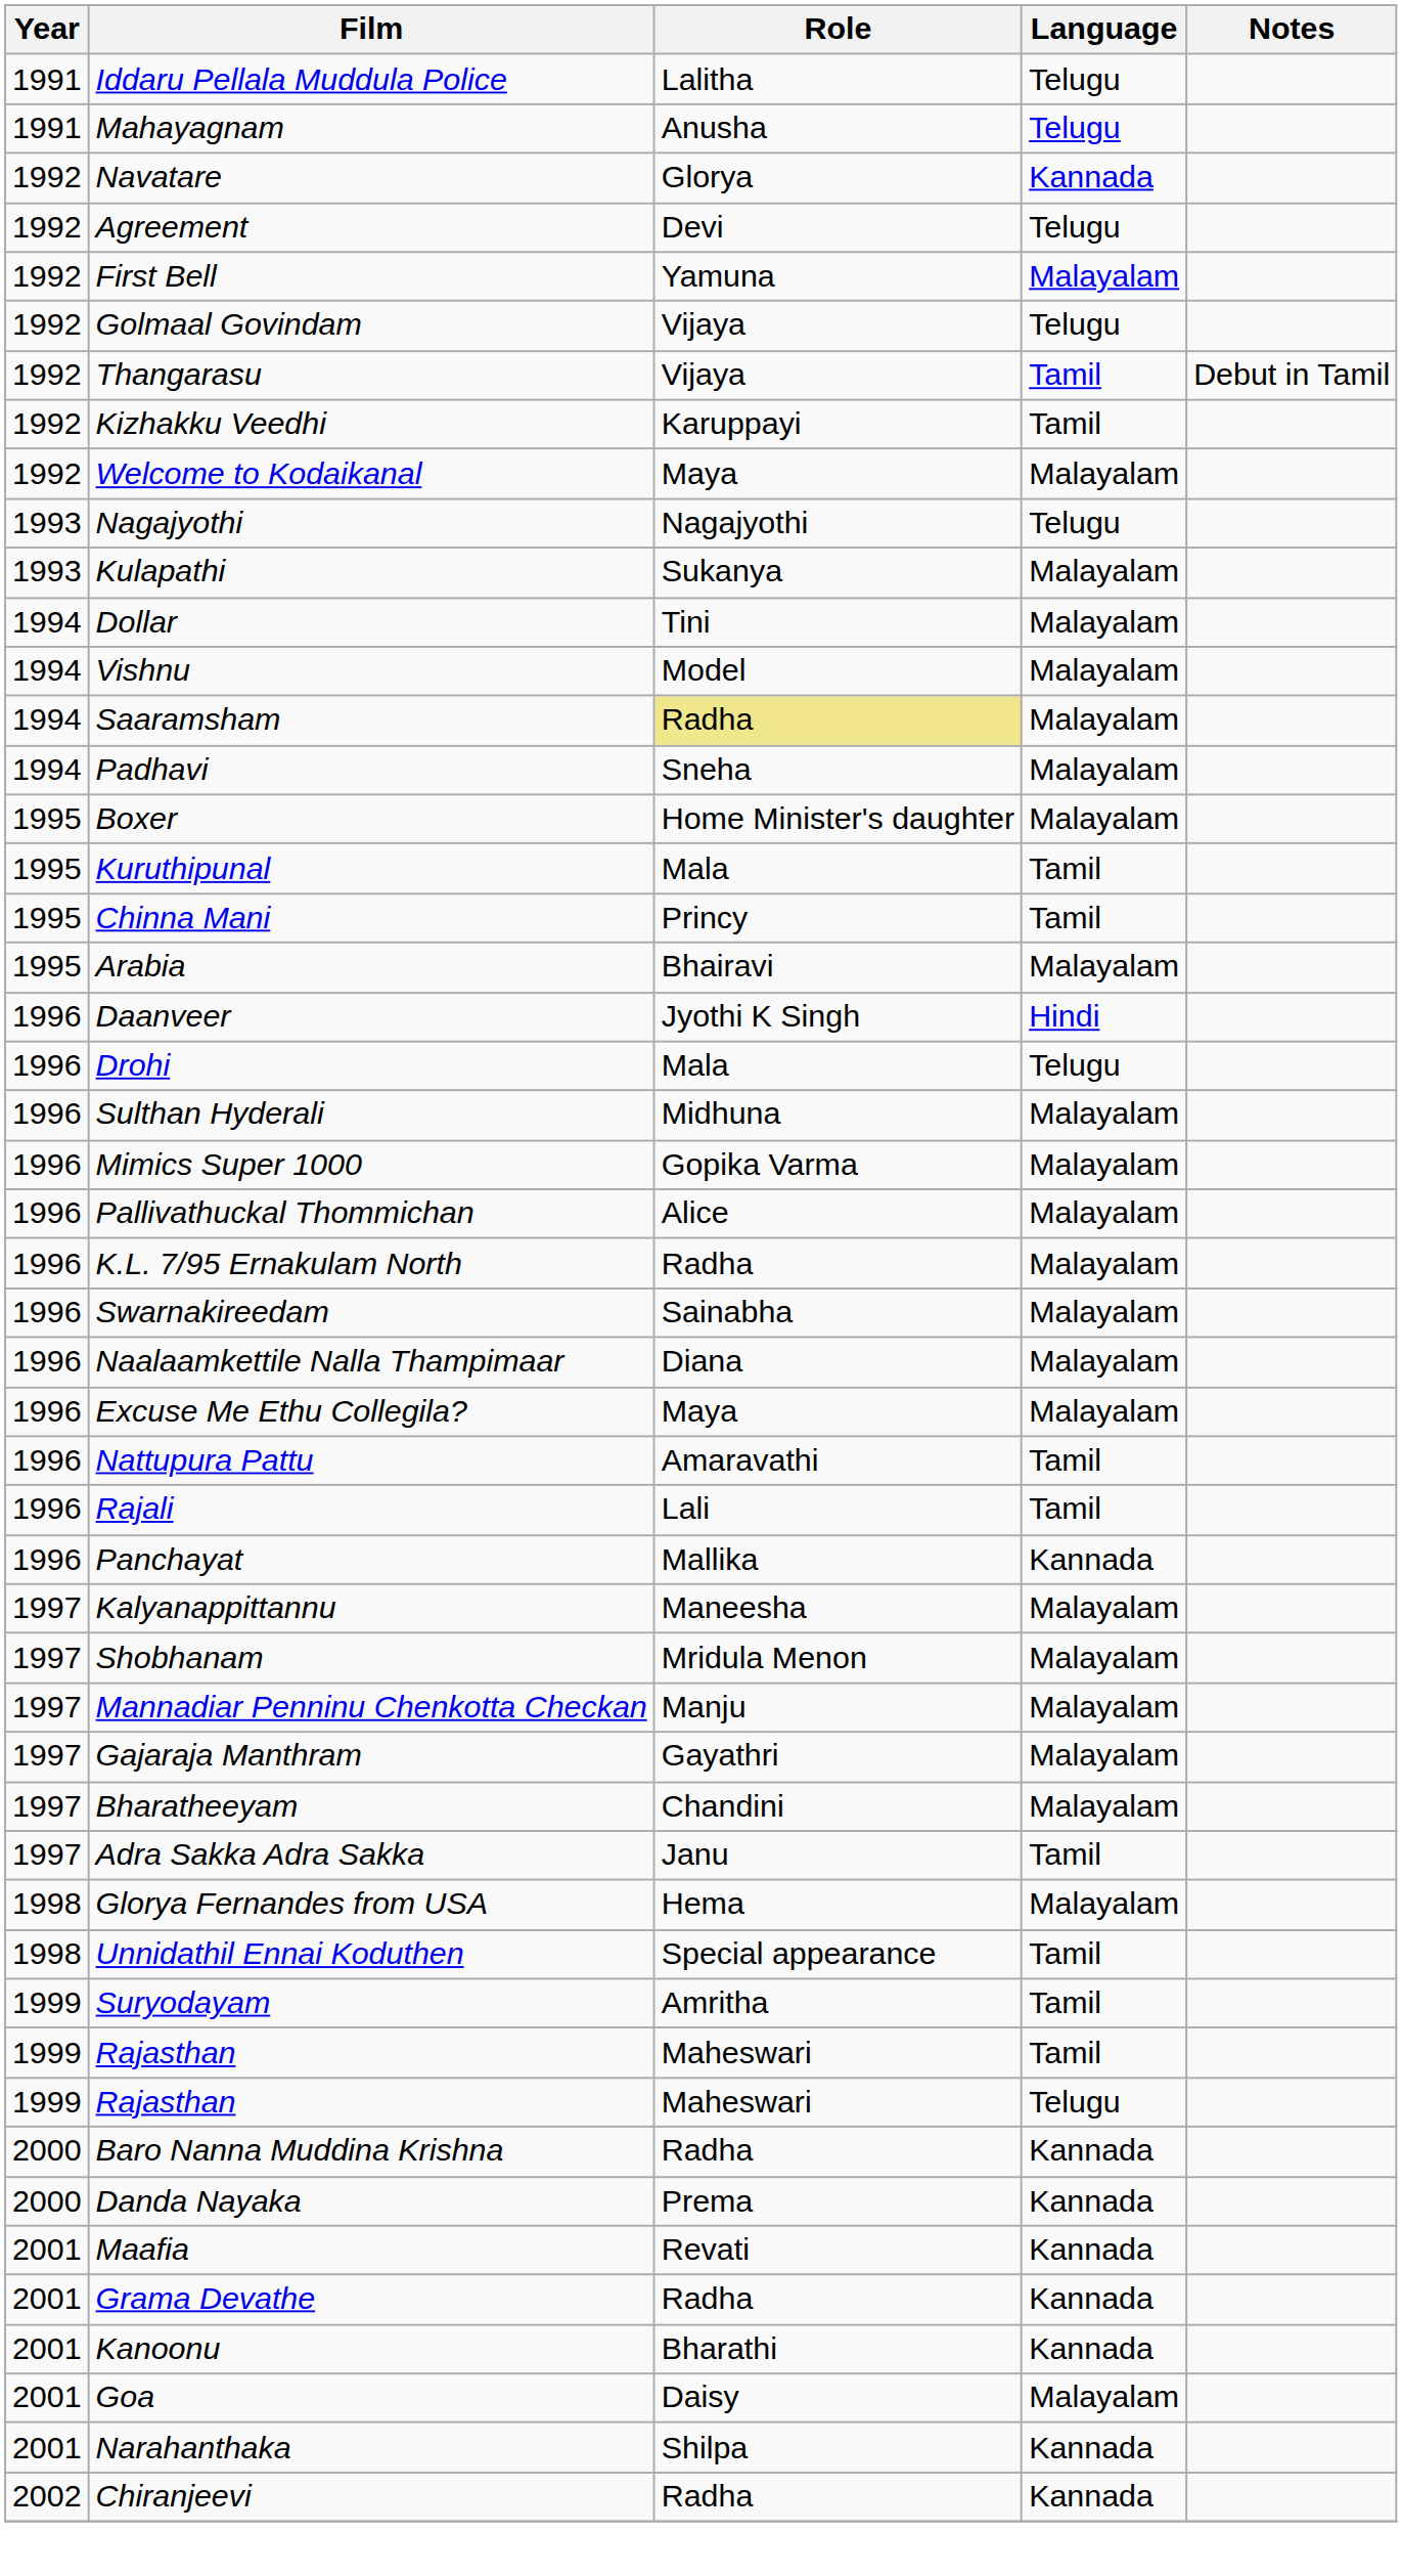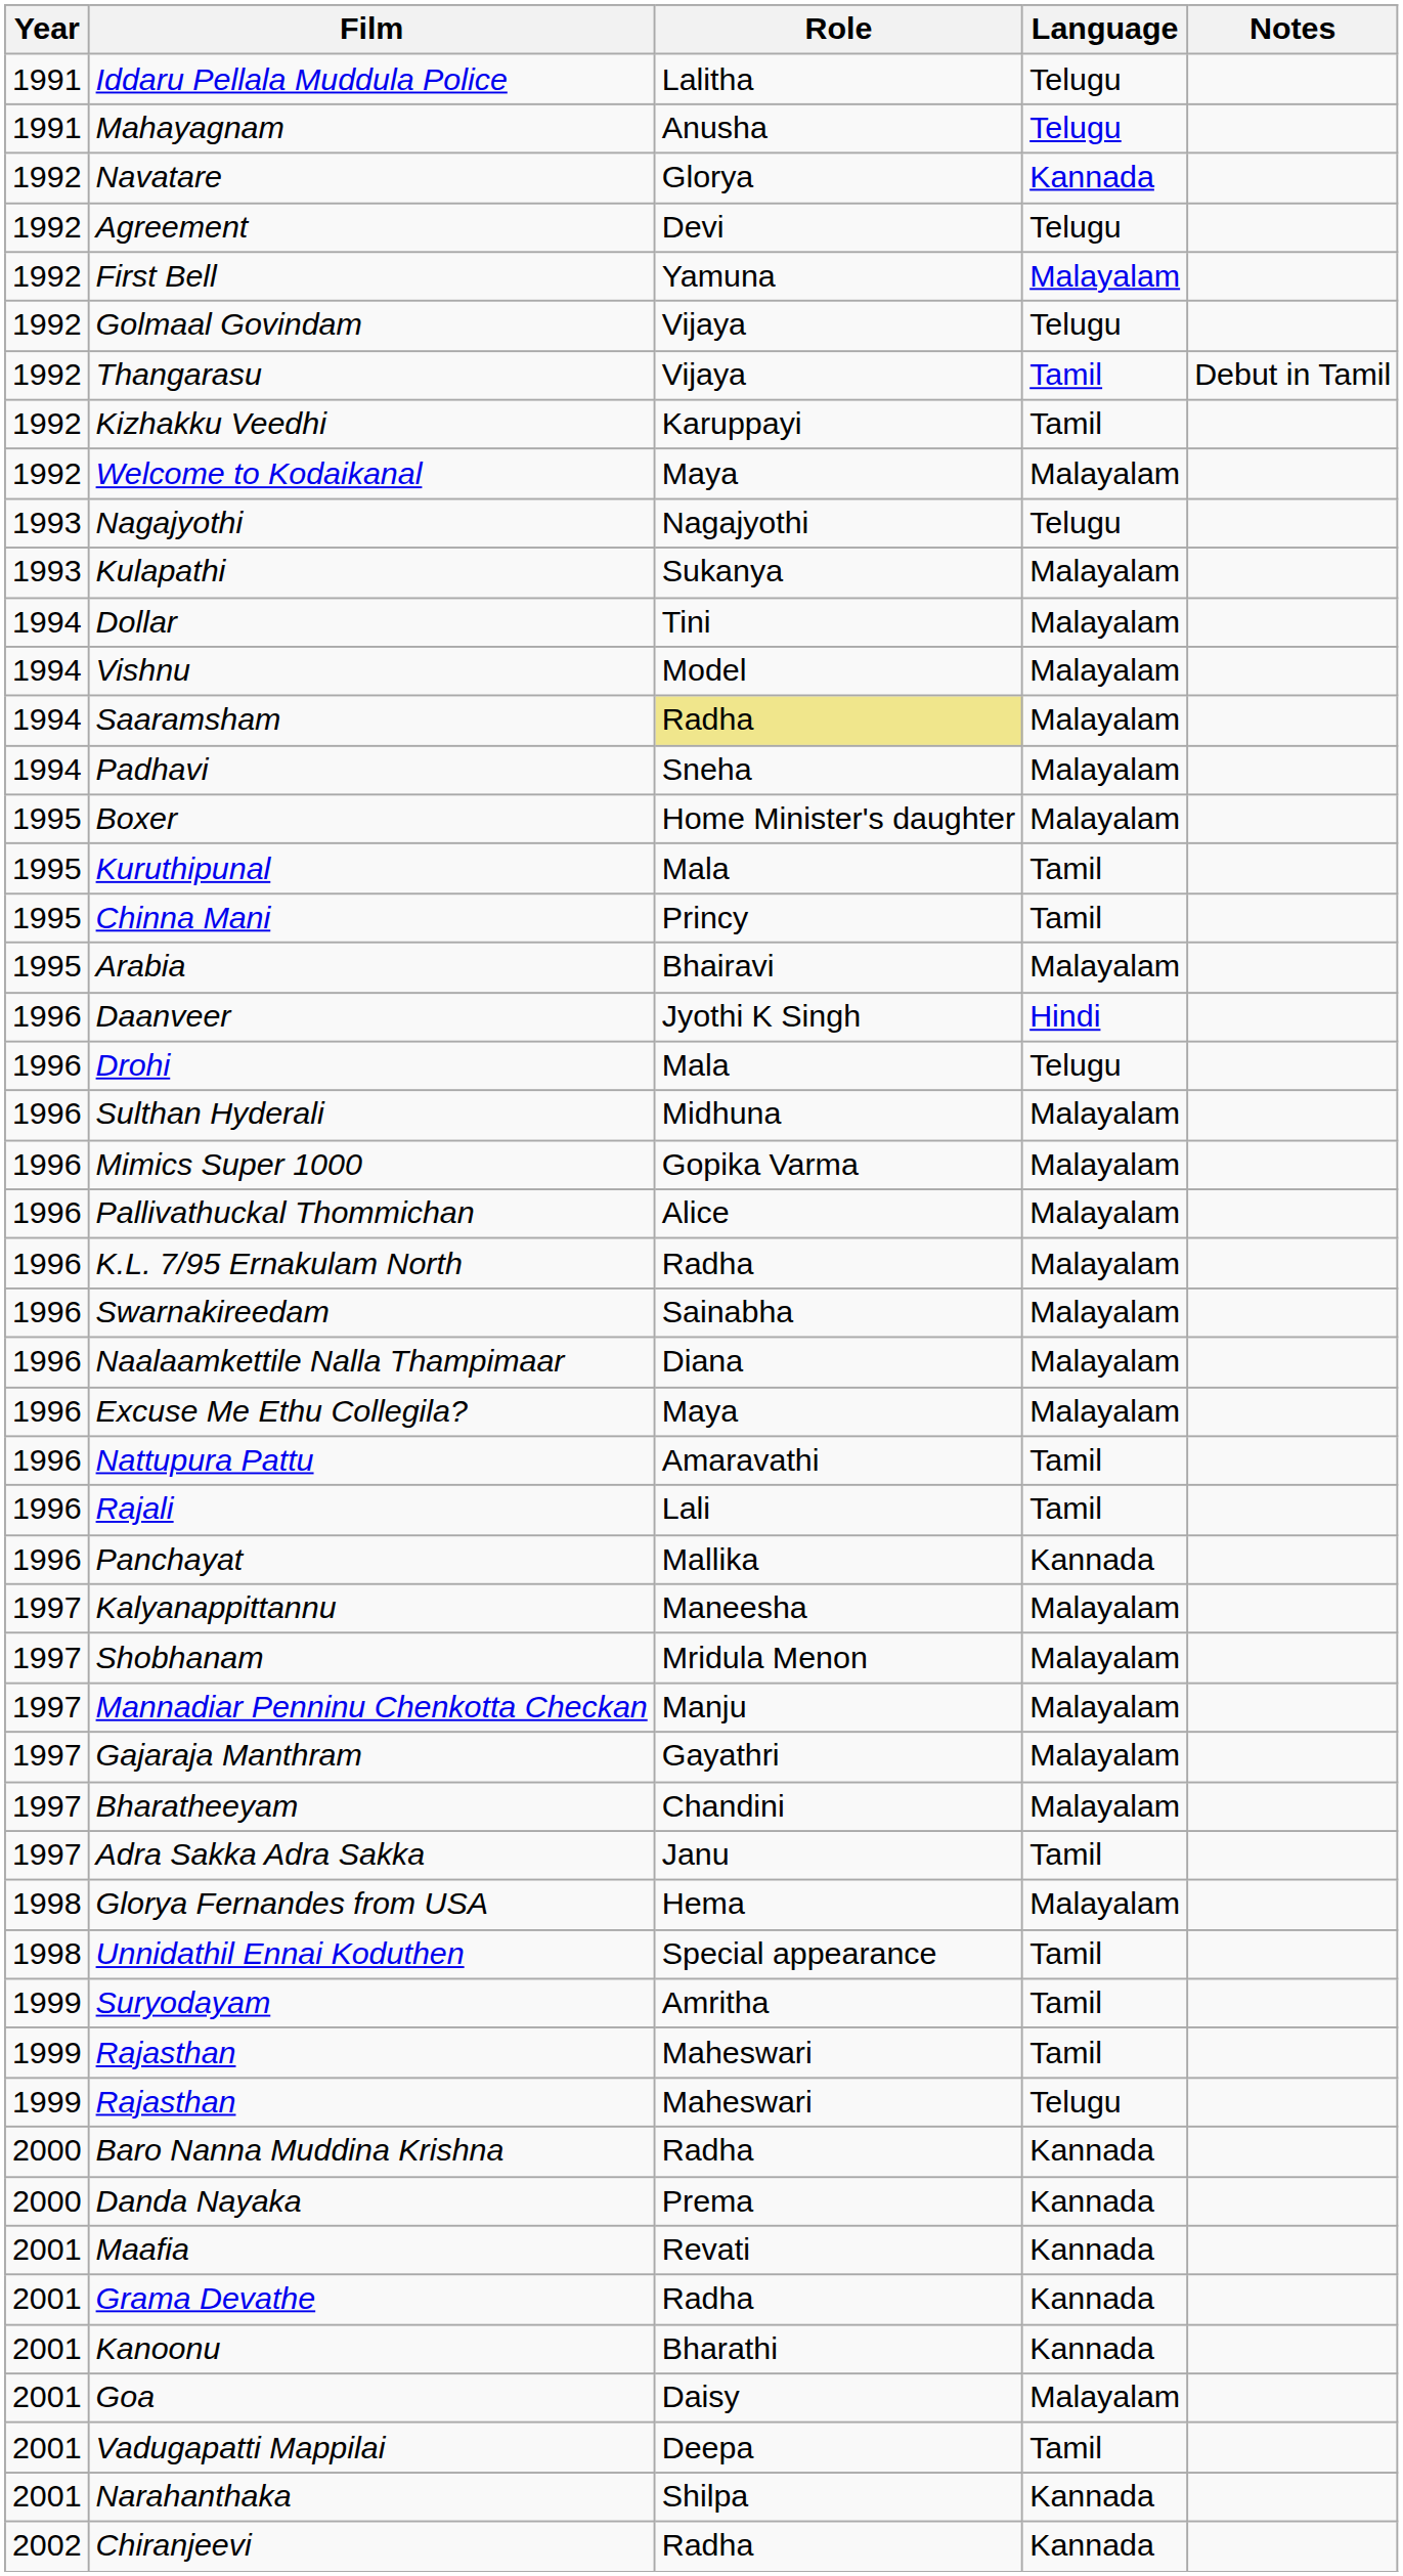 <table class="wikitable sortable">
 <tr>
 <th>Year</th>
 <th>Film</th>
 <th>Role</th>
 <th>Language</th>
 <th class="unsortable">Notes</th>
 </tr>
 <tr>
 <td>1991</td>
 <td><em><a href='#'>Iddaru Pellala Muddula Police</a></em></td>
 <td>Lalitha</td>
 <td>Telugu</td>
 <td></td>
 </tr>
 <tr>
 <td>1991</td>
 <td><em>Mahayagnam</em></td>
 <td>Anusha</td>
 <td><a href='#'>Telugu</a></td>
 <td></td>
 </tr>
 <tr>
 <td>1992</td>
 <td><em>Navatare</em></td>
 <td>Glorya</td>
 <td><a href='#'>Kannada</a></td>
 <td></td>
 </tr>
 <tr>
 <td>1992</td>
 <td><em>Agreement</em></td>
 <td>Devi</td>
 <td>Telugu</td>
 <td></td>
 </tr>
 <tr>
 <td>1992</td>
 <td><em>First Bell</em></td>
 <td>Yamuna</td>
 <td><a href='#'>Malayalam</a></td>
 <td></td>
 </tr>
 <tr>
 <td>1992</td>
 <td><em>Golmaal Govindam</em></td>
 <td>Vijaya</td>
 <td>Telugu</td>
 <td></td>
 </tr>
 <tr>
 <td>1992</td>
 <td><em>Thangarasu</em></td>
 <td>Vijaya</td>
 <td><a href='#'>Tamil</a></td>
 <td>Debut in Tamil</td>
 </tr>
 <tr>
 <td>1992</td>
 <td><em>Kizhakku Veedhi</em></td>
 <td>Karuppayi</td>
 <td>Tamil</td>
 <td></td>
 </tr>
 <tr>
 <td>1992</td>
 <td><em><a href='#'>Welcome to Kodaikanal</a></em></td>
 <td>Maya</td>
 <td>Malayalam</td>
 <td></td>
 </tr>
 <tr>
 <td>1993</td>
 <td><em>Nagajyothi</em></td>
 <td>Nagajyothi</td>
 <td>Telugu</td>
 <td></td>
 </tr>
 <tr>
 <td>1993</td>
 <td><em>Kulapathi</em></td>
 <td>Sukanya</td>
 <td>Malayalam</td>
 <td></td>
 </tr>
 <tr>
 <td>1994</td>
 <td><em>Dollar</em></td>
 <td>Tini</td>
 <td>Malayalam</td>
 <td></td>
 </tr>
 <tr>
 <td>1994</td>
 <td><em>Vishnu</em></td>
 <td>Model</td>
 <td>Malayalam</td>
 <td></td>
 </tr>
 <tr>
 <td>1994</td>
 <td><em>Saaramsham</em></td>
 <td style="background: khaki;">Radha</td>
 <td>Malayalam</td>
 <td></td>
 </tr>
 <tr>
 <td>1994</td>
 <td><em>Padhavi</em></td>
 <td>Sneha</td>
 <td>Malayalam</td>
 <td></td>
 </tr>
 <tr>
 <td>1995</td>
 <td><em>Boxer</em></td>
 <td>Home Minister's daughter</td>
 <td>Malayalam</td>
 <td></td>
 </tr>
 <tr>
 <td>1995</td>
 <td><em><a href='#'>Kuruthipunal</a></em></td>
 <td>Mala</td>
 <td>Tamil</td>
 <td></td>
 </tr>
 <tr>
 <td>1995</td>
 <td><em><a href='#'>Chinna Mani</a></em></td>
 <td>Princy</td>
 <td>Tamil</td>
 <td></td>
 </tr>
 <tr>
 <td>1995</td>
 <td><em>Arabia</em></td>
 <td>Bhairavi</td>
 <td>Malayalam</td>
 <td></td>
 </tr>
 <tr>
 <td>1996</td>
 <td><em>Daanveer</em></td>
 <td>Jyothi K Singh</td>
 <td><a href='#'>Hindi</a></td>
 <td></td>
 </tr>
 <tr>
 <td>1996</td>
 <td><em><a href='#'>Drohi</a></em></td>
 <td>Mala</td>
 <td>Telugu</td>
 <td></td>
 </tr>
 <tr>
 <td>1996</td>
 <td><em>Sulthan Hyderali</em></td>
 <td>Midhuna</td>
 <td>Malayalam</td>
 <td></td>
 </tr>
 <tr>
 <td>1996</td>
 <td><em>Mimics Super 1000</em></td>
 <td>Gopika Varma</td>
 <td>Malayalam</td>
 <td></td>
 </tr>
 <tr>
 <td>1996</td>
 <td><em>Pallivathuckal Thommichan</em></td>
 <td>Alice</td>
 <td>Malayalam</td>
 <td></td>
 </tr>
 <tr>
 <td>1996</td>
 <td><em>K.L. 7/95 Ernakulam North</em></td>
 <td>Radha</td>
 <td>Malayalam</td>
 <td></td>
 </tr>
 <tr>
 <td>1996</td>
 <td><em>Swarnakireedam</em></td>
 <td>Sainabha</td>
 <td>Malayalam</td>
 <td></td>
 </tr>
 <tr>
 <td>1996</td>
 <td><em>Naalaamkettile Nalla Thampimaar</em></td>
 <td>Diana</td>
 <td>Malayalam</td>
 <td></td>
 </tr>
 <tr>
 <td>1996</td>
 <td><em>Excuse Me Ethu Collegila?</em></td>
 <td>Maya</td>
 <td>Malayalam</td>
 <td></td>
 </tr>
 <tr>
 <td>1996</td>
 <td><em><a href='#'>Nattupura Pattu</a></em></td>
 <td>Amaravathi</td>
 <td>Tamil</td>
 <td></td>
 </tr>
 <tr>
 <td>1996</td>
 <td><em><a href='#'>Rajali</a></em></td>
 <td>Lali</td>
 <td>Tamil</td>
 <td></td>
 </tr>
 <tr>
 <td>1996</td>
 <td><em>Panchayat</em></td>
 <td>Mallika</td>
 <td>Kannada</td>
 <td></td>
 </tr>
 <tr>
 <td>1997</td>
 <td><em>Kalyanappittannu</em></td>
 <td>Maneesha</td>
 <td>Malayalam</td>
 <td></td>
 </tr>
 <tr>
 <td>1997</td>
 <td><em>Shobhanam</em></td>
 <td>Mridula Menon</td>
 <td>Malayalam</td>
 <td></td>
 </tr>
 <tr>
 <td>1997</td>
 <td><em><a href='#'>Mannadiar Penninu Chenkotta Checkan</a></em></td>
 <td>Manju</td>
 <td>Malayalam</td>
 <td></td>
 </tr>
 <tr>
 <td>1997</td>
 <td><em>Gajaraja Manthram</em></td>
 <td>Gayathri</td>
 <td>Malayalam</td>
 <td></td>
 </tr>
 <tr>
 <td>1997</td>
 <td><em>Bharatheeyam</em></td>
 <td>Chandini</td>
 <td>Malayalam</td>
 <td></td>
 </tr>
 <tr>
 <td>1997</td>
 <td><em>Adra Sakka Adra Sakka</em></td>
 <td>Janu</td>
 <td>Tamil</td>
 <td></td>
 </tr>
 <tr>
 <td>1998</td>
 <td><em>Glorya Fernandes from USA</em></td>
 <td>Hema</td>
 <td>Malayalam</td>
 <td></td>
 </tr>
 <tr>
 <td>1998</td>
 <td><em><a href='#'>Unnidathil Ennai Koduthen</a></em></td>
 <td>Special appearance</td>
 <td>Tamil</td>
 <td></td>
 </tr>
 <tr>
 <td>1999</td>
 <td><em><a href='#'>Suryodayam</a></em></td>
 <td>Amritha</td>
 <td>Tamil</td>
 <td></td>
 </tr>
 <tr>
 <td>1999</td>
 <td><em><a href='#'>Rajasthan</a></em></td>
 <td>Maheswari</td>
 <td>Tamil</td>
 <td></td>
 </tr>
 <tr>
 <td>1999</td>
 <td><em><a href='#'>Rajasthan</a></em></td>
 <td>Maheswari</td>
 <td>Telugu</td>
 <td></td>
 </tr>
 <tr>
 <td>2000</td>
 <td><em>Baro Nanna Muddina Krishna</em></td>
 <td>Radha</td>
 <td>Kannada</td>
 <td></td>
 </tr>
 <tr>
 <td>2000</td>
 <td><em>Danda Nayaka</em></td>
 <td>Prema</td>
 <td>Kannada</td>
 <td></td>
 </tr>
 <tr>
 <td>2001</td>
 <td><em>Maafia</em></td>
 <td>Revati</td>
 <td>Kannada</td>
 <td></td>
 </tr>
 <tr>
 <td>2001</td>
 <td><em><a href='#'>Grama Devathe</a></em></td>
 <td>Radha</td>
 <td>Kannada</td>
 <td></td>
 </tr>
 <tr>
 <td>2001</td>
 <td><em>Kanoonu</em></td>
 <td>Bharathi</td>
 <td>Kannada</td>
 <td></td>
 </tr>
 <tr>
 <td>2001</td>
 <td><em>Goa</em></td>
 <td>Daisy</td>
 <td>Malayalam</td>
 <td></td>
 </tr>
 <tr>
 <td>2001</td>
+<td><em>Vadugapatti Mappilai</em></td>
+<td>Deepa</td>
+<td>Tamil</td>
+<td></td>
+</tr>
+<tr>
+<td>2001</td>
 <td><em>Narahanthaka</em></td>
 <td>Shilpa</td>
 <td>Kannada</td>
 <td></td>
 </tr>
 <tr>
 <td>2002</td>
 <td><em>Chiranjeevi</em></td>
 <td>Radha</td>
 <td>Kannada</td>
 <td></td>
 </tr>
 <tr>
 </tr>
 </table>
